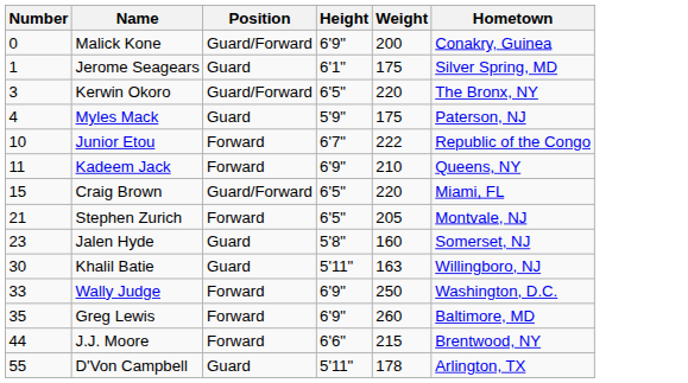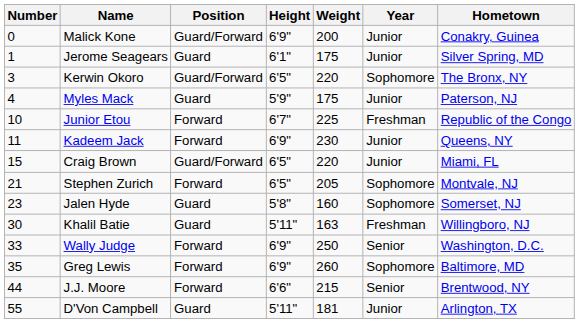 <table class="wikitable sortable" style="font-size: 95%;">
 <tr>
 <th>Number</th>
 <th>Name</th>
 <th>Position</th>
 <th>Height</th>
 <th>Weight</th>
+<th>Year</th>
 <th>Hometown</th>
 </tr>
 <tr>
 <td>0</td>
 <td>Malick Kone</td>
 <td>Guard/Forward</td>
 <td>6'9"</td>
 <td>200</td>
+<td>Junior</td>
 <td><a href='#'>Conakry, Guinea</a></td>
 </tr>
 <tr>
 <td>1</td>
 <td>Jerome Seagears</td>
 <td>Guard</td>
 <td>6'1"</td>
 <td>175</td>
+<td>Junior</td>
 <td><a href='#'>Silver Spring, MD</a></td>
 </tr>
 <tr>
 <td>3</td>
 <td>Kerwin Okoro</td>
 <td>Guard/Forward</td>
 <td>6'5"</td>
 <td>220</td>
+<td>Sophomore</td>
 <td><a href='#'>The Bronx, NY</a></td>
 </tr>
 <tr>
 <td>4</td>
 <td><a href='#'>Myles Mack</a></td>
 <td>Guard</td>
 <td>5'9"</td>
 <td>175</td>
+<td>Junior</td>
 <td><a href='#'>Paterson, NJ</a></td>
 </tr>
 <tr>
 <td>10</td>
 <td><a href='#'>Junior Etou</a></td>
 <td>Forward</td>
 <td>6'7"</td>
-<td>222</td>
+<td>225</td>
+<td>Freshman</td>
 <td><a href='#'>Republic of the Congo</a></td>
 </tr>
 <tr>
 <td>11</td>
 <td><a href='#'>Kadeem Jack</a></td>
 <td>Forward</td>
 <td>6'9"</td>
-<td>210</td>
+<td>230</td>
+<td>Junior</td>
 <td><a href='#'>Queens, NY</a></td>
 </tr>
 <tr>
 <td>15</td>
 <td>Craig Brown</td>
 <td>Guard/Forward</td>
 <td>6'5"</td>
 <td>220</td>
+<td>Junior</td>
 <td><a href='#'>Miami, FL</a></td>
 </tr>
 <tr>
 <td>21</td>
 <td>Stephen Zurich</td>
 <td>Forward</td>
 <td>6'5"</td>
 <td>205</td>
+<td>Sophomore</td>
 <td><a href='#'>Montvale, NJ</a></td>
 </tr>
 <tr>
 <td>23</td>
 <td>Jalen Hyde</td>
 <td>Guard</td>
 <td>5'8"</td>
 <td>160</td>
+<td>Sophomore</td>
 <td><a href='#'>Somerset, NJ</a></td>
 </tr>
 <tr>
 <td>30</td>
 <td>Khalil Batie</td>
 <td>Guard</td>
 <td>5'11"</td>
 <td>163</td>
+<td>Freshman</td>
 <td><a href='#'>Willingboro, NJ</a></td>
 </tr>
 <tr>
 <td>33</td>
 <td><a href='#'>Wally Judge</a></td>
 <td>Forward</td>
 <td>6'9"</td>
 <td>250</td>
+<td>Senior</td>
 <td><a href='#'>Washington, D.C.</a></td>
 </tr>
 <tr>
 <td>35</td>
 <td>Greg Lewis</td>
 <td>Forward</td>
 <td>6'9"</td>
 <td>260</td>
+<td>Sophomore</td>
 <td><a href='#'>Baltimore, MD</a></td>
 </tr>
 <tr>
 <td>44</td>
 <td>J.J. Moore</td>
 <td>Forward</td>
 <td>6'6"</td>
 <td>215</td>
+<td>Senior</td>
 <td><a href='#'>Brentwood, NY</a></td>
 </tr>
 <tr>
 <td>55</td>
 <td>D'Von Campbell</td>
 <td>Guard</td>
 <td>5'11"</td>
-<td>178</td>
+<td>181</td>
+<td>Junior</td>
 <td><a href='#'>Arlington, TX</a></td>
 </tr>
 </table>
